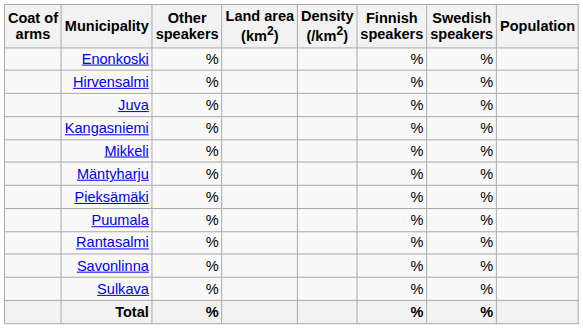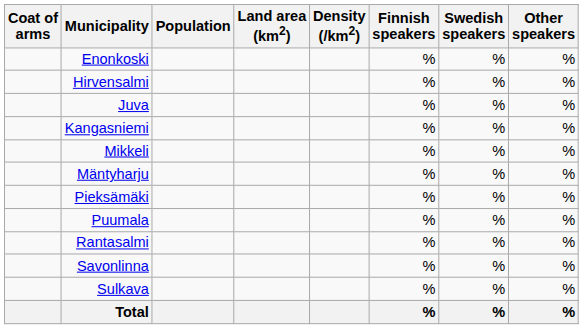 <table class="wikitable sortable" style="font-size: 90%; text-align: right; line-height: normal">
 <tr>
 <th class="unsortable">Coat of<br>arms</th>
 <th>Municipality</th>
-<th>Other<br>speakers</th>
+<th>Population</th>
 <th>Land area<br>(km<sup>2</sup>)</th>
 <th>Density<br>(/km<sup>2</sup>)</th>
 <th>Finnish<br>speakers</th>
 <th>Swedish<br>speakers</th>
-<th>Population</th>
+<th>Other<br>speakers</th>
 </tr>
 <tr>
 <td></td>
 <td><a href='#'>Enonkoski</a></td>
-<td> %</td>
+<td></td>
 <td></td>
 <td></td>
 <td> %</td>
 <td> %</td>
-<td></td>
+<td> %</td>
 </tr>
 <tr>
 <td></td>
 <td><a href='#'>Hirvensalmi</a></td>
-<td> %</td>
+<td></td>
 <td></td>
 <td></td>
 <td> %</td>
 <td> %</td>
-<td></td>
+<td> %</td>
 </tr>
 <tr>
 <td></td>
 <td><a href='#'>Juva</a></td>
-<td> %</td>
+<td></td>
 <td></td>
 <td></td>
 <td> %</td>
 <td> %</td>
-<td></td>
+<td> %</td>
 </tr>
 <tr>
 <td></td>
 <td><a href='#'>Kangasniemi</a></td>
-<td> %</td>
+<td></td>
 <td></td>
 <td></td>
 <td> %</td>
 <td> %</td>
-<td></td>
+<td> %</td>
 </tr>
 <tr>
 <td></td>
 <td><a href='#'>Mikkeli</a></td>
-<td> %</td>
+<td></td>
 <td></td>
 <td></td>
 <td> %</td>
 <td> %</td>
-<td></td>
+<td> %</td>
 </tr>
 <tr>
 <td></td>
 <td><a href='#'>Mäntyharju</a></td>
-<td> %</td>
+<td></td>
 <td></td>
 <td></td>
 <td> %</td>
 <td> %</td>
-<td></td>
+<td> %</td>
 </tr>
 <tr>
 <td></td>
 <td><a href='#'>Pieksämäki</a></td>
-<td> %</td>
+<td></td>
 <td></td>
 <td></td>
 <td> %</td>
 <td> %</td>
-<td></td>
+<td> %</td>
 </tr>
 <tr>
 <td></td>
 <td><a href='#'>Puumala</a></td>
-<td> %</td>
+<td></td>
 <td></td>
 <td></td>
 <td> %</td>
 <td> %</td>
-<td></td>
+<td> %</td>
 </tr>
 <tr>
 <td></td>
 <td><a href='#'>Rantasalmi</a></td>
-<td> %</td>
+<td></td>
 <td></td>
 <td></td>
 <td> %</td>
 <td> %</td>
-<td></td>
+<td> %</td>
 </tr>
 <tr>
 <td></td>
 <td><a href='#'>Savonlinna</a></td>
-<td> %</td>
+<td></td>
 <td></td>
 <td></td>
 <td> %</td>
 <td> %</td>
-<td></td>
+<td> %</td>
 </tr>
 <tr>
 <td></td>
 <td><a href='#'>Sulkava</a></td>
-<td> %</td>
+<td></td>
 <td></td>
 <td></td>
 <td> %</td>
 <td> %</td>
-<td></td>
+<td> %</td>
 </tr>
 <tr>
 <th></th>
 <th + style=text-align:right><strong>Total</strong></th>
-<th !+ style=text-align:right> %</th>
+<th + style=text-align:right></th>
 <th + style=text-align:right></th>
 <th + style=text-align:right></th>
 <th !+ style=text-align:right> %</th>
 <th !+ style=text-align:right> %</th>
-<th + style=text-align:right></th>
+<th !+ style=text-align:right> %</th>
 </tr>
 </table>
